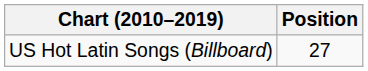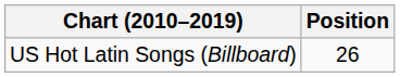 <table class="wikitable">
 <tr>
 <th>Chart (2010–2019)</th>
 <th>Position</th>
 </tr>
 <tr>
 <td>US Hot Latin Songs (<em>Billboard</em>)</td>
-<td align="center">27</td>
+<td align="center">26</td>
 </tr>
 </table>
